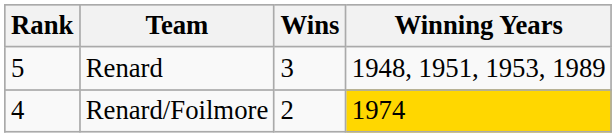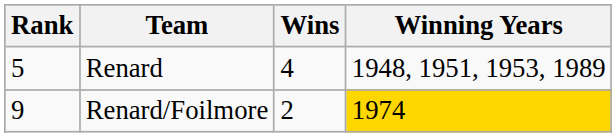 <table class="wikitable">
 <tr>
 <th>Rank</th>
 <th>Team</th>
 <th>Wins</th>
 <th>Winning Years</th>
 </tr>
 <tr>
 <td>5</td>
 <td>Renard</td>
-<td>3</td>
+<td>4</td>
 <td>1948, 1951, 1953, 1989</td>
 </tr>
 <tr>
-<td>4</td>
+<td>9</td>
 <td>Renard/Foilmore</td>
 <td>2</td>
 <td style="background: gold;">1974</td>
 </tr>
 </table>
